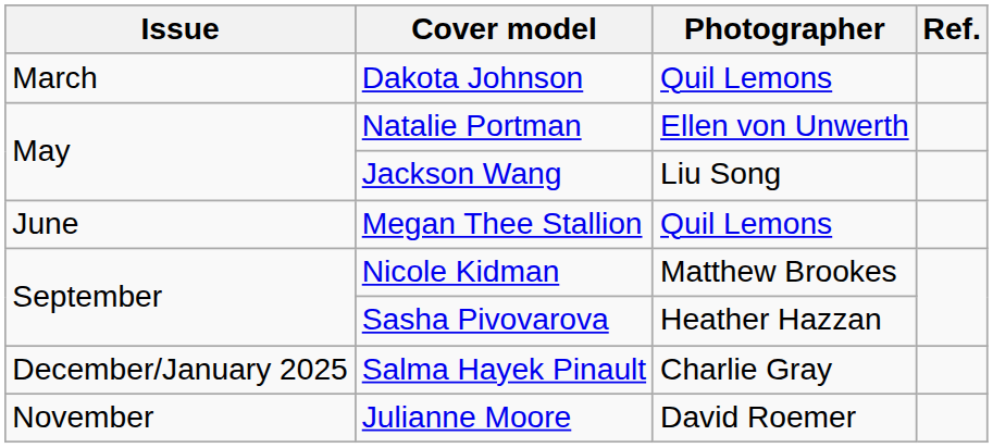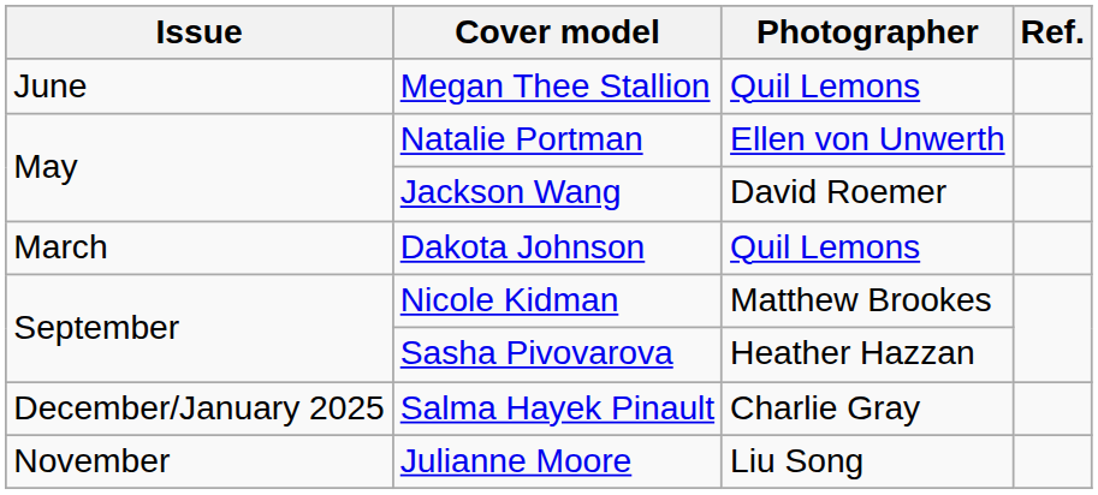 <table class="wikitable">
 <tr>
 <th>Issue</th>
 <th>Cover model</th>
 <th>Photographer</th>
 <th>Ref.</th>
 </tr>
 <tr>
-<td>March</td>
-<td><a href='#'>Dakota Johnson</a></td>
+<td>June</td>
+<td><a href='#'>Megan Thee Stallion</a></td>
 <td><a href='#'>Quil Lemons</a></td>
 <td></td>
 </tr>
 <tr>
 <td rowspan="2">May</td>
 <td><a href='#'>Natalie Portman</a></td>
 <td><a href='#'>Ellen von Unwerth</a></td>
 <td></td>
 </tr>
 <tr>
 <td><a href='#'>Jackson Wang</a></td>
-<td>Liu Song</td>
+<td>David Roemer</td>
 <td></td>
 </tr>
 <tr>
-<td>June</td>
-<td><a href='#'>Megan Thee Stallion</a></td>
+<td>March</td>
+<td><a href='#'>Dakota Johnson</a></td>
 <td><a href='#'>Quil Lemons</a></td>
 <td></td>
 </tr>
 <tr>
 <td rowspan="2">September</td>
 <td><a href='#'>Nicole Kidman</a></td>
 <td>Matthew Brookes</td>
 <td rowspan="2"></td>
 </tr>
 <tr>
 <td><a href='#'>Sasha Pivovarova</a></td>
 <td>Heather Hazzan</td>
 </tr>
 <tr>
 <td>December/January 2025</td>
 <td><a href='#'>Salma Hayek Pinault</a></td>
 <td>Charlie Gray</td>
 <td></td>
 </tr>
 <tr>
 <td>November</td>
 <td><a href='#'>Julianne Moore</a></td>
-<td>David Roemer</td>
+<td>Liu Song</td>
 <td></td>
 </tr>
 </table>
